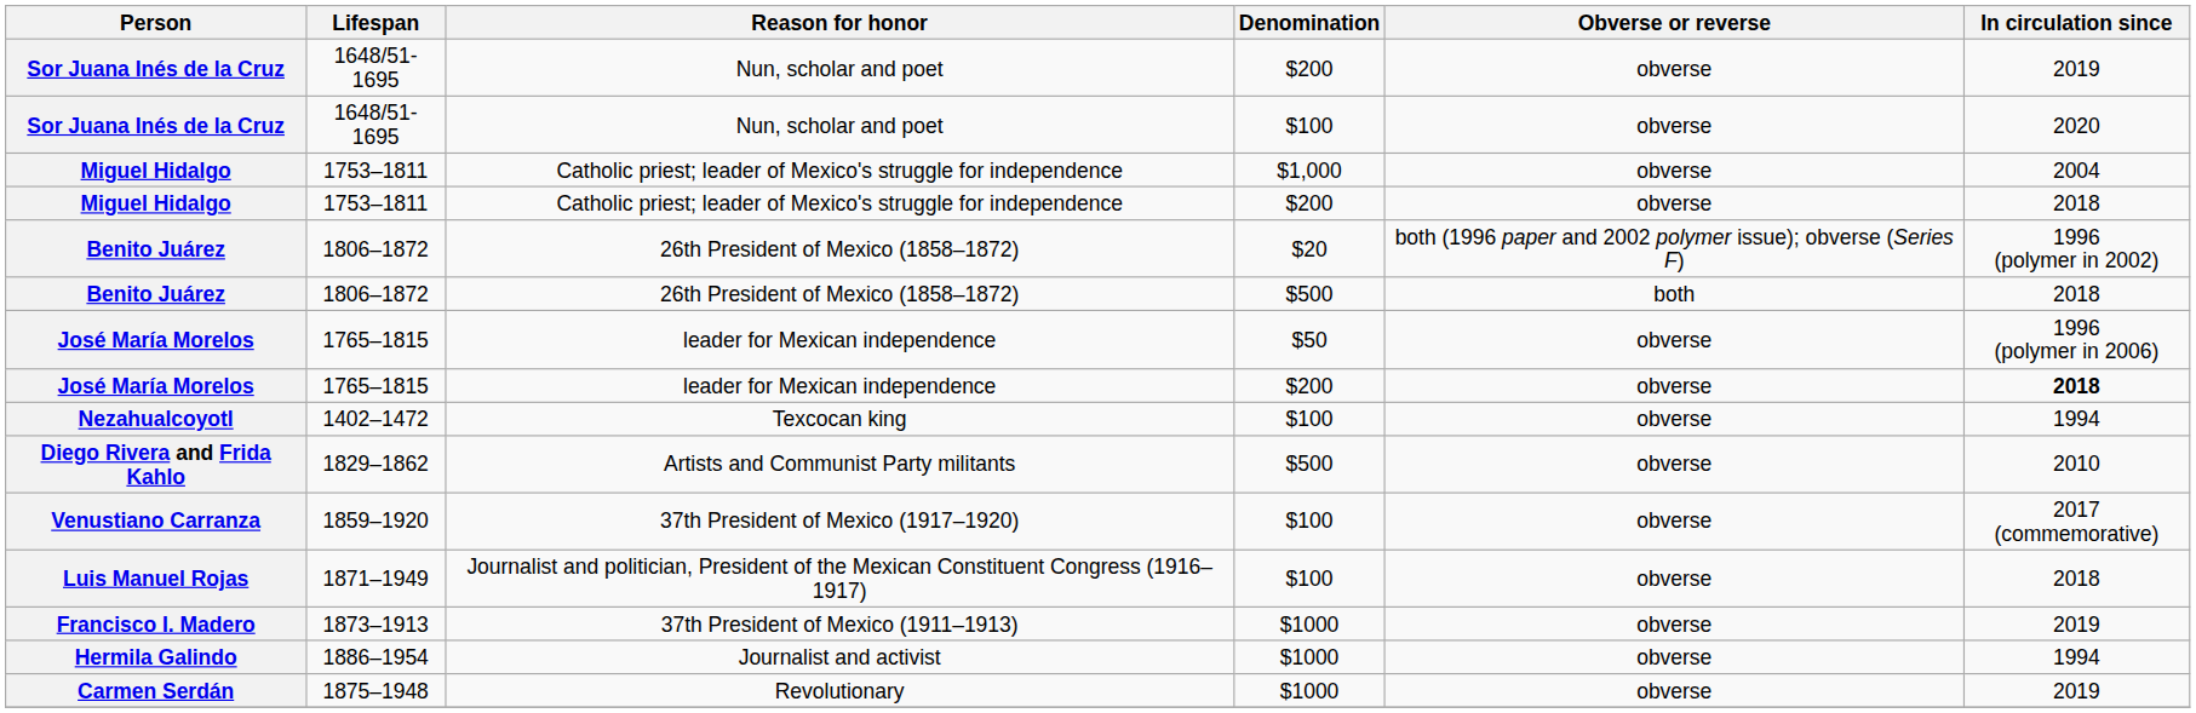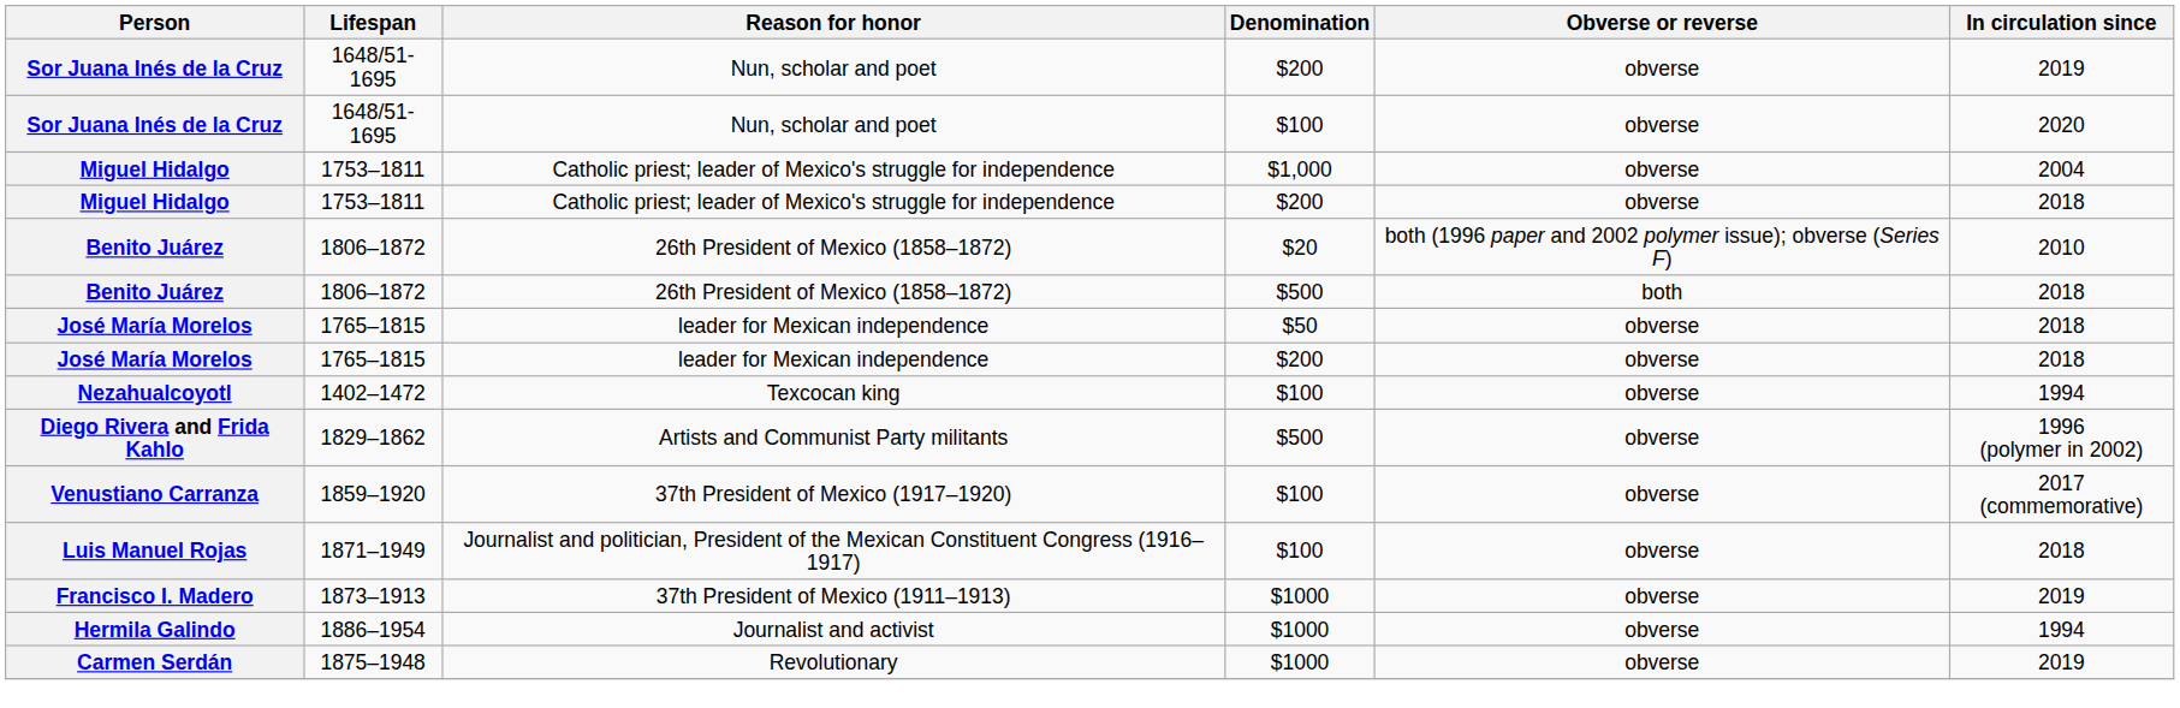 <table class="wikitable" style="font-size: 95%; text-align:center;">
 <tr>
 <th>Person</th>
 <th>Lifespan</th>
 <th>Reason for honor</th>
 <th>Denomination</th>
 <th>Obverse or reverse</th>
 <th>In circulation since</th>
 </tr>
 <tr>
 <th><a href='#'>Sor Juana Inés de la Cruz</a></th>
 <td>1648/51-1695</td>
 <td>Nun, scholar and poet</td>
 <td>$200</td>
 <td>obverse</td>
 <td>2019</td>
 </tr>
 <tr>
 <th><a href='#'>Sor Juana Inés de la Cruz</a></th>
 <td>1648/51-1695</td>
 <td>Nun, scholar and poet</td>
 <td>$100</td>
 <td>obverse</td>
 <td>2020</td>
 </tr>
 <tr>
 <th><a href='#'>Miguel Hidalgo</a></th>
 <td>1753–1811</td>
 <td>Catholic priest; leader of Mexico's struggle for independence</td>
 <td>$1,000</td>
 <td>obverse</td>
 <td>2004</td>
 </tr>
 <tr>
 <th><a href='#'>Miguel Hidalgo</a></th>
 <td>1753–1811</td>
 <td>Catholic priest; leader of Mexico's struggle for independence</td>
 <td>$200</td>
 <td>obverse</td>
 <td>2018</td>
 </tr>
 <tr>
 <th><a href='#'>Benito Juárez</a></th>
 <td>1806–1872</td>
 <td>26th President of Mexico (1858–1872)</td>
 <td>$20</td>
 <td>both (1996 <em>paper</em> and 2002 <em>polymer</em> issue); obverse (<em>Series F</em>)</td>
-<td>1996<br>(polymer in 2002)</td>
+<td>2010</td>
 </tr>
 <tr>
 <th><a href='#'>Benito Juárez</a></th>
 <td>1806–1872</td>
 <td>26th President of Mexico (1858–1872)</td>
 <td>$500</td>
 <td>both</td>
 <td>2018</td>
 </tr>
 <tr>
 <th><a href='#'>José María Morelos</a></th>
 <td>1765–1815</td>
 <td>leader for Mexican independence</td>
 <td>$50</td>
 <td>obverse</td>
-<td>1996<br>(polymer in 2006)</td>
+<td>2018</td>
 </tr>
 <tr>
 <th><a href='#'>José María Morelos</a></th>
 <td>1765–1815</td>
 <td>leader for Mexican independence</td>
 <td>$200</td>
 <td>obverse</td>
-<td><strong>2018</strong></td>
+<td>2018</td>
 </tr>
 <tr>
 <th><a href='#'>Nezahualcoyotl</a></th>
 <td>1402–1472</td>
 <td>Texcocan king</td>
 <td>$100</td>
 <td>obverse</td>
 <td>1994</td>
 </tr>
 <tr>
 <th><a href='#'>Diego Rivera</a> and <a href='#'>Frida Kahlo</a></th>
 <td>1829–1862</td>
 <td>Artists and Communist Party militants</td>
 <td>$500</td>
 <td>obverse</td>
-<td>2010</td>
+<td>1996<br>(polymer in 2002)</td>
 </tr>
 <tr>
 <th><a href='#'>Venustiano Carranza</a></th>
 <td>1859–1920</td>
 <td>37th President of Mexico (1917–1920)</td>
 <td>$100</td>
 <td>obverse</td>
 <td>2017 (commemorative)</td>
 </tr>
 <tr>
 <th><a href='#'>Luis Manuel Rojas</a></th>
 <td>1871–1949</td>
 <td>Journalist and politician, President of the Mexican Constituent Congress (1916–1917)</td>
 <td>$100</td>
 <td>obverse</td>
 <td>2018</td>
 </tr>
 <tr>
 <th><a href='#'>Francisco I. Madero</a></th>
 <td>1873–1913</td>
 <td>37th President of Mexico (1911–1913)</td>
 <td>$1000</td>
 <td>obverse</td>
 <td>2019</td>
 </tr>
 <tr>
 <th><a href='#'>Hermila Galindo</a></th>
 <td>1886–1954</td>
 <td>Journalist and activist</td>
 <td>$1000</td>
 <td>obverse</td>
 <td>1994</td>
 </tr>
 <tr>
 <th><a href='#'>Carmen Serdán</a></th>
 <td>1875–1948</td>
 <td>Revolutionary</td>
 <td>$1000</td>
 <td>obverse</td>
 <td>2019</td>
 </tr>
 <tr>
 </tr>
 </table>
